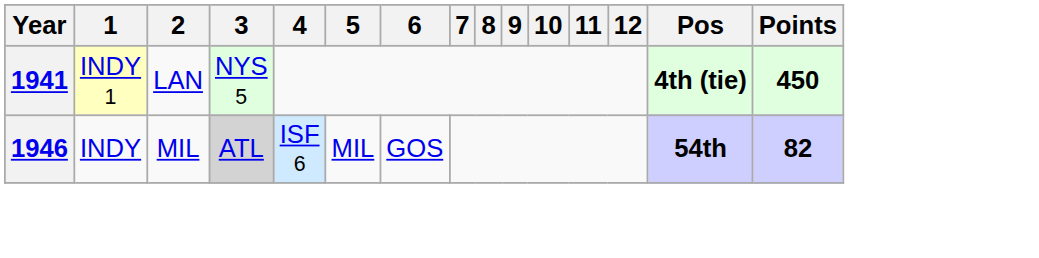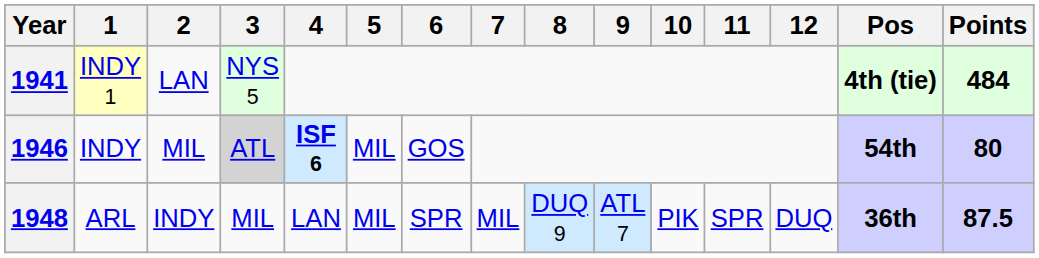 <table class="wikitable" style="text-align:center; font-size:90%">
 <tr>
 <th>Year</th>
 <th>1</th>
 <th>2</th>
 <th>3</th>
 <th>4</th>
 <th>5</th>
 <th>6</th>
 <th>7</th>
 <th>8</th>
 <th>9</th>
 <th>10</th>
 <th>11</th>
 <th>12</th>
 <th>Pos</th>
 <th>Points</th>
 </tr>
 <tr>
 <th rowspan=1><a href='#'>1941</a></th>
 <td style="background:#FFFFBF;"><a href='#'>INDY</a><br><small>1</small></td>
 <td><a href='#'>LAN</a></td>
 <td style="background:#DFFFDF;"><a href='#'>NYS</a><br><small>5</small></td>
 <td colspan=9></td>
 <th style="background:#DFFFDF;">4th (tie)</th>
-<th style="background:#DFFFDF;">450</th>
+<th style="background:#DFFFDF;">484</th>
 </tr>
 <tr>
 <th rowspan=1><a href='#'>1946</a></th>
 <td><a href='#'>INDY</a></td>
 <td><a href='#'>MIL</a></td>
 <td style="background: lightgrey;"><a href='#'>ATL</a></td>
-<td style="background:#CFEAFF;"><a href='#'>ISF</a><br><small>6</small></td>
+<td style="background:#CFEAFF;"><strong><a href='#'>ISF</a><br><small>6</small></strong></td>
 <td><a href='#'>MIL</a></td>
 <td><a href='#'>GOS</a></td>
 <td colspan=6></td>
 <th style="background:#CFCFFF;">54th</th>
-<th style="background:#CFCFFF;">82</th>
+<th style="background:#CFCFFF;">80</th>
+</tr>
+<tr>
+<th rowspan=1><a href='#'>1948</a></th>
+<td><a href='#'>ARL</a></td>
+<td><a href='#'>INDY</a></td>
+<td><a href='#'>MIL</a></td>
+<td><a href='#'>LAN</a></td>
+<td><a href='#'>MIL</a></td>
+<td><a href='#'>SPR</a></td>
+<td><a href='#'>MIL</a></td>
+<td style="background:#CFEAFF;"><a href='#'>DUQ</a><br><small>9</small></td>
+<td style="background:#CFEAFF;"><a href='#'>ATL</a><br><small>7</small></td>
+<td><a href='#'>PIK</a></td>
+<td><a href='#'>SPR</a></td>
+<td><a href='#'>DUQ</a></td>
+<th style="background:#CFCFFF;">36th</th>
+<th style="background:#CFCFFF;">87.5</th>
 </tr>
 </table>
